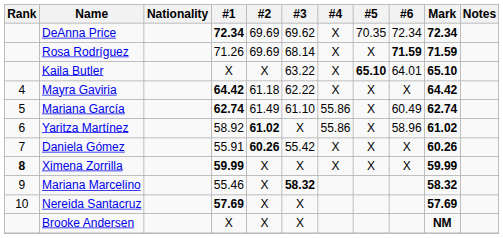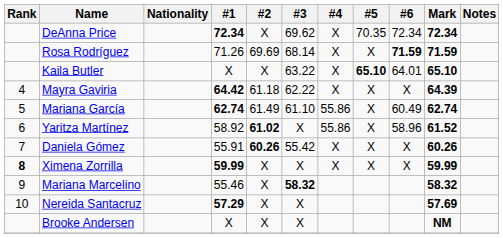 <table class="wikitable sortable" style="text-align:center">
 <tr>
 <th>Rank</th>
 <th>Name</th>
 <th>Nationality</th>
 <th>#1</th>
 <th>#2</th>
 <th>#3</th>
 <th>#4</th>
 <th>#5</th>
 <th>#6</th>
 <th>Mark</th>
 <th>Notes</th>
 </tr>
 <tr>
 <td></td>
 <td align=left><a href='#'>DeAnna Price</a></td>
 <td align=left></td>
 <td><strong>72.34</strong></td>
-<td>69.69</td>
+<td>X</td>
 <td>69.62</td>
 <td>X</td>
 <td>70.35</td>
 <td>72.34</td>
 <td><strong>72.34</strong></td>
 <td></td>
 </tr>
 <tr>
 <td></td>
 <td align=left><a href='#'>Rosa Rodríguez</a></td>
 <td align=left></td>
 <td>71.26</td>
 <td>69.69</td>
 <td>68.14</td>
 <td>X</td>
 <td>X</td>
 <td><strong>71.59</strong></td>
 <td><strong>71.59</strong></td>
 <td></td>
 </tr>
 <tr>
 <td></td>
 <td align=left><a href='#'>Kaila Butler</a></td>
 <td align=left></td>
 <td>X</td>
 <td>X</td>
 <td>63.22</td>
 <td>X</td>
 <td><strong>65.10</strong></td>
 <td>64.01</td>
 <td><strong>65.10</strong></td>
 <td></td>
 </tr>
 <tr>
 <td>4</td>
 <td align=left><a href='#'>Mayra Gaviria</a></td>
 <td align=left></td>
 <td><strong>64.42</strong></td>
 <td>61.18</td>
 <td>62.22</td>
 <td>X</td>
 <td>X</td>
 <td>X</td>
-<td><strong>64.42</strong></td>
+<td><strong>64.39</strong></td>
 <td></td>
 </tr>
 <tr>
 <td>5</td>
 <td align=left><a href='#'>Mariana García</a></td>
 <td align=left></td>
 <td><strong>62.74</strong></td>
 <td>61.49</td>
 <td>61.10</td>
 <td>55.86</td>
 <td>X</td>
 <td>60.49</td>
 <td><strong>62.74</strong></td>
 <td></td>
 </tr>
 <tr>
 <td>6</td>
 <td align=left><a href='#'>Yaritza Martínez</a></td>
 <td align=left></td>
 <td>58.92</td>
 <td><strong>61.02</strong></td>
 <td>X</td>
 <td>55.86</td>
 <td>X</td>
 <td>58.96</td>
-<td><strong>61.02</strong></td>
+<td><strong>61.52</strong></td>
 <td></td>
 </tr>
 <tr>
 <td>7</td>
 <td align=left><a href='#'>Daniela Gómez</a></td>
 <td align=left></td>
 <td>55.91</td>
 <td><strong>60.26</strong></td>
 <td>55.42</td>
 <td>X</td>
 <td>X</td>
 <td>X</td>
 <td><strong>60.26</strong></td>
 <td></td>
 </tr>
 <tr>
 <td><strong>8</strong></td>
 <td align=left><a href='#'>Ximena Zorrilla</a></td>
 <td align=left></td>
 <td><strong>59.99</strong></td>
 <td>X</td>
 <td>X</td>
 <td>X</td>
 <td>X</td>
 <td>X</td>
 <td><strong>59.99</strong></td>
 <td></td>
 </tr>
 <tr>
 <td>9</td>
 <td align=left><a href='#'>Mariana Marcelino</a></td>
 <td align=left></td>
 <td>55.46</td>
 <td>X</td>
 <td><strong>58.32</strong></td>
 <td></td>
 <td></td>
 <td></td>
 <td><strong>58.32</strong></td>
 <td></td>
 </tr>
 <tr>
 <td>10</td>
 <td align=left><a href='#'>Nereida Santacruz</a></td>
 <td align=left></td>
-<td><strong>57.69</strong></td>
+<td><strong>57.29</strong></td>
 <td>X</td>
 <td>X</td>
 <td></td>
 <td></td>
 <td></td>
 <td><strong>57.69</strong></td>
 <td></td>
 </tr>
 <tr>
 <td></td>
 <td align=left><a href='#'>Brooke Andersen</a></td>
 <td align=left></td>
 <td>X</td>
 <td>X</td>
 <td>X</td>
 <td></td>
 <td></td>
 <td></td>
 <td><strong>NM</strong></td>
 <td></td>
 </tr>
 <tr>
 </tr>
 </table>
